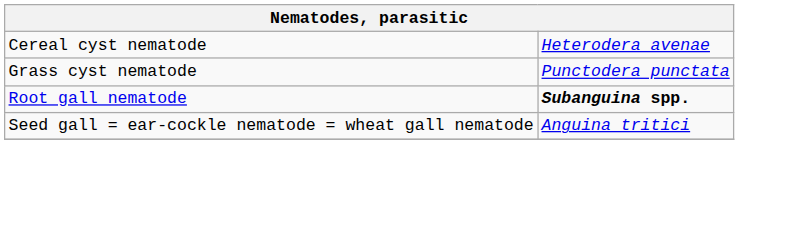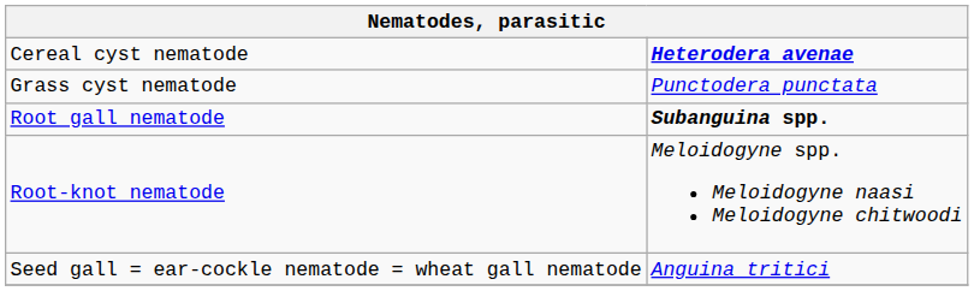 <table class="wikitable" style="clear">
 <tr>
 <th colspan=2><strong>Nematodes, parasitic</strong></th>
 </tr>
 <tr>
 <td>Cereal cyst nematode</td>
-<td><em><a href='#'>Heterodera avenae</a></em></td>
+<td><strong><em><a href='#'>Heterodera avenae</a></em></strong></td>
 </tr>
 <tr>
 <td>Grass cyst nematode</td>
 <td><em><a href='#'>Punctodera punctata</a></em></td>
 </tr>
 <tr>
 <td><a href='#'>Root gall nematode</a></td>
 <td><strong><em>Subanguina</em> spp.</strong></td>
 </tr>
 <tr>
+<td><a href='#'>Root-knot nematode</a></td>
+<td><em>Meloidogyne</em> spp.<br><ul><li><em>Meloidogyne naasi</em></li><li><em>Meloidogyne chitwoodi</em></li></ul></td>
+</tr>
+<tr>
 <td>Seed gall = ear-cockle nematode = wheat gall nematode</td>
 <td><em><a href='#'>Anguina tritici</a></em></td>
 </tr>
 <tr>
 </tr>
 </table>
